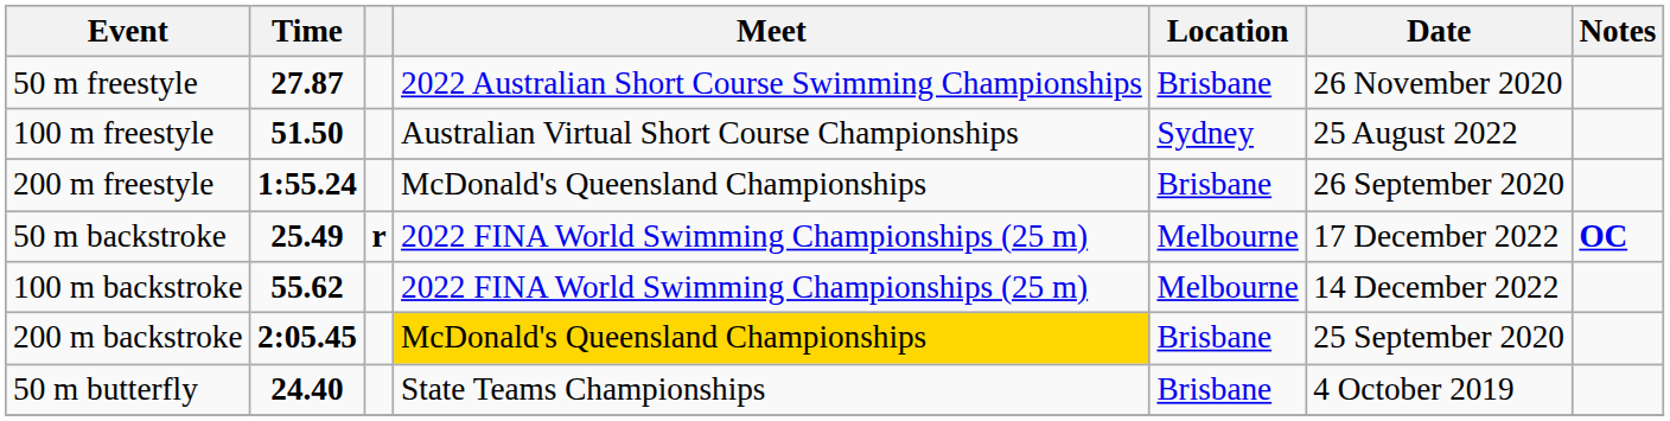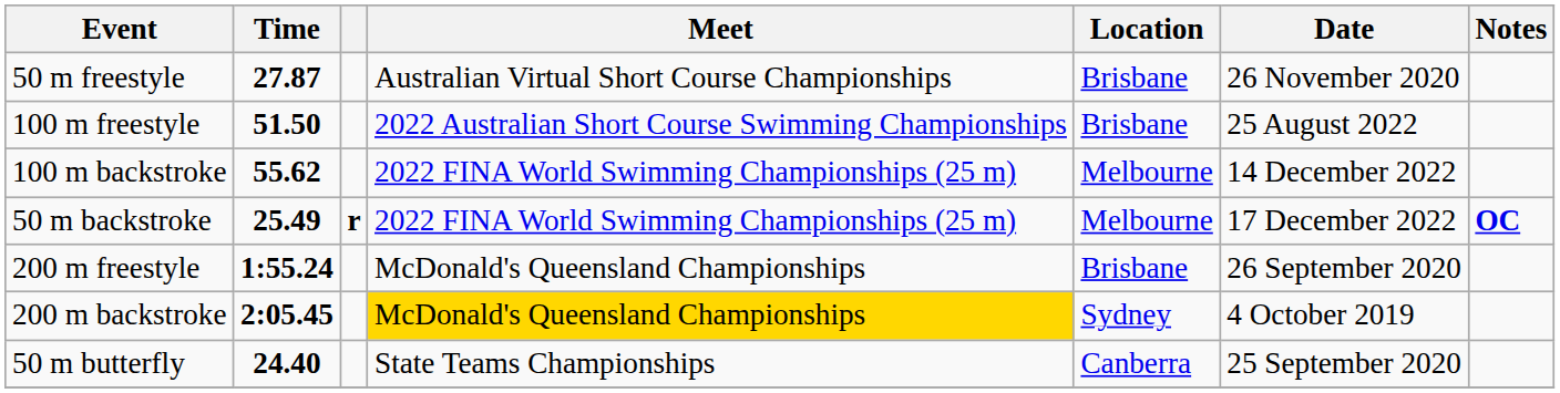 <table class="wikitable">
 <tr>
 <th>Event</th>
 <th>Time</th>
 <th></th>
 <th>Meet</th>
 <th>Location</th>
 <th>Date</th>
 <th>Notes</th>
 </tr>
 <tr>
 <td>50 m freestyle</td>
 <td style="text-align:center;"><strong>27.87</strong></td>
 <td></td>
-<td><a href='#'>2022 Australian Short Course Swimming Championships</a></td>
+<td>Australian Virtual Short Course Championships</td>
 <td><a href='#'>Brisbane</a></td>
 <td>26 November 2020</td>
 <td></td>
 </tr>
 <tr>
 <td>100 m freestyle</td>
 <td style="text-align:center;"><strong>51.50</strong></td>
 <td></td>
-<td>Australian Virtual Short Course Championships</td>
-<td><a href='#'>Sydney</a></td>
+<td><a href='#'>2022 Australian Short Course Swimming Championships</a></td>
+<td><a href='#'>Brisbane</a></td>
 <td>25 August 2022</td>
 <td></td>
 </tr>
 <tr>
-<td>200 m freestyle</td>
-<td style="text-align:center;"><strong>1:55.24</strong></td>
+<td>100 m  backstroke</td>
+<td style="text-align:center;"><strong>55.62</strong></td>
 <td></td>
-<td>McDonald's Queensland Championships</td>
-<td><a href='#'>Brisbane</a></td>
-<td>26 September 2020</td>
+<td><a href='#'>2022 FINA World Swimming Championships (25 m)</a></td>
+<td><a href='#'>Melbourne</a></td>
+<td>14 December 2022</td>
 <td></td>
 </tr>
 <tr>
 <td>50 m backstroke</td>
 <td style="text-align:center;"><strong>25.49</strong></td>
 <td><strong>r</strong></td>
 <td><a href='#'>2022 FINA World Swimming Championships (25 m)</a></td>
 <td><a href='#'>Melbourne</a></td>
 <td>17 December 2022</td>
 <td><a href='#'><strong>OC</strong></a></td>
 </tr>
 <tr>
-<td>100 m  backstroke</td>
-<td style="text-align:center;"><strong>55.62</strong></td>
+<td>200 m freestyle</td>
+<td style="text-align:center;"><strong>1:55.24</strong></td>
 <td></td>
-<td><a href='#'>2022 FINA World Swimming Championships (25 m)</a></td>
-<td><a href='#'>Melbourne</a></td>
-<td>14 December 2022</td>
+<td>McDonald's Queensland Championships</td>
+<td><a href='#'>Brisbane</a></td>
+<td>26 September 2020</td>
 <td></td>
 </tr>
 <tr>
 <td>200 m backstroke</td>
 <td style="text-align:center;"><strong>2:05.45</strong></td>
 <td></td>
 <td style="background: gold;">McDonald's Queensland Championships</td>
-<td><a href='#'>Brisbane</a></td>
-<td>25 September 2020</td>
+<td><a href='#'>Sydney</a></td>
+<td>4 October 2019</td>
 <td></td>
 </tr>
 <tr>
 <td>50 m butterfly</td>
 <td style="text-align:center;"><strong>24.40</strong></td>
 <td></td>
 <td>State Teams Championships</td>
-<td><a href='#'>Brisbane</a></td>
-<td>4 October 2019</td>
+<td><a href='#'>Canberra</a></td>
+<td>25 September 2020</td>
 <td></td>
 </tr>
 <tr>
 </tr>
 </table>
